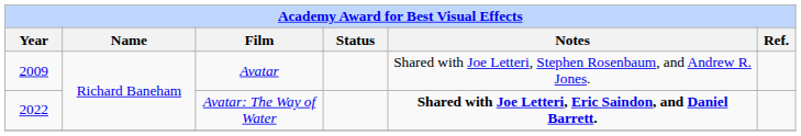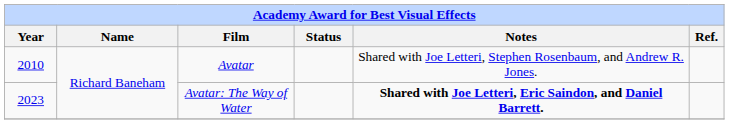 <table class="wikitable" style="text-align: center">
 <tr ---- bgcolor="#bfd7ff">
 <td colspan=6 align=center><strong><a href='#'>Academy Award for Best Visual Effects</a></strong></td>
 </tr>
 <tr ---- bgcolor="#ebf5ff">
 <th width="75">Year</th>
 <th width="200">Name</th>
 <th width="200">Film</th>
 <th width="80">Status</th>
 <th width="650">Notes</th>
 <th width="40">Ref.</th>
 </tr>
 <tr>
-<td><a href='#'>2009</a></td>
+<td><a href='#'>2010</a></td>
 <td rowspan=2><a href='#'>Richard Baneham</a></td>
 <td><em><a href='#'>Avatar</a></em></td>
 <td></td>
 <td>Shared with <a href='#'>Joe Letteri</a>, <a href='#'>Stephen Rosenbaum</a>, and <a href='#'>Andrew R. Jones</a>.</td>
 <td></td>
 </tr>
 <tr>
-<td><a href='#'>2022</a></td>
+<td><a href='#'>2023</a></td>
 <td><em><a href='#'>Avatar: The Way of Water</a></em></td>
 <td></td>
 <td><strong>Shared with <a href='#'>Joe Letteri</a>, <a href='#'>Eric Saindon</a>, and <a href='#'>Daniel Barrett</a>.</strong></td>
 <td></td>
 </tr>
 <tr>
 </tr>
 </table>
